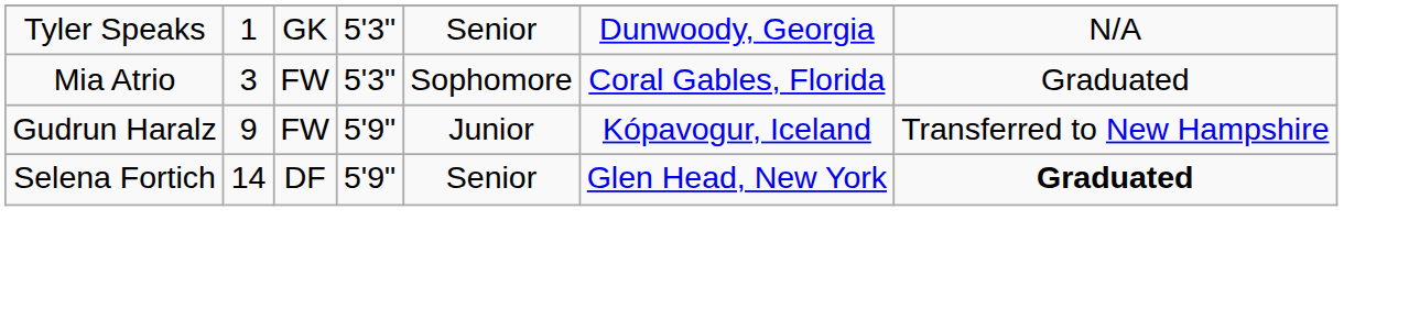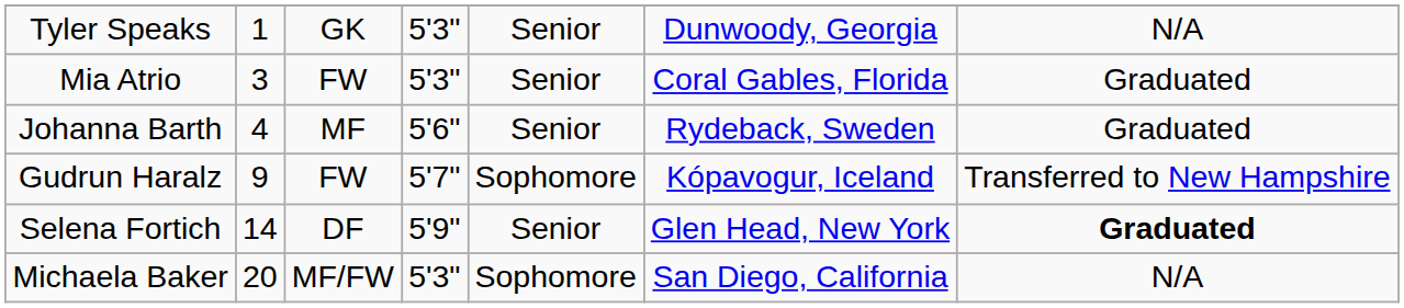 <table class="wikitable sortable" style="text-align:center;" border="1">
 <tr align=center>
 </tr>
 <tr>
 <td>Tyler Speaks</td>
 <td>1</td>
 <td>GK</td>
 <td>5'3"</td>
 <td>Senior</td>
 <td><a href='#'>Dunwoody, Georgia</a></td>
 <td>N/A</td>
 </tr>
 <tr>
 <td>Mia Atrio</td>
 <td>3</td>
 <td>FW</td>
 <td>5'3"</td>
-<td>Sophomore</td>
+<td>Senior</td>
 <td><a href='#'>Coral Gables, Florida</a></td>
+<td>Graduated</td>
+</tr>
+<tr>
+<td>Johanna Barth</td>
+<td>4</td>
+<td>MF</td>
+<td>5'6"</td>
+<td>Senior</td>
+<td><a href='#'>Rydeback, Sweden</a></td>
 <td>Graduated</td>
 </tr>
 <tr>
 <td>Gudrun Haralz</td>
 <td>9</td>
 <td>FW</td>
-<td>5'9"</td>
-<td> Junior</td>
+<td>5'7"</td>
+<td>Sophomore</td>
 <td><a href='#'>Kópavogur, Iceland</a></td>
 <td>Transferred to <a href='#'>New Hampshire</a></td>
 </tr>
 <tr>
 <td>Selena Fortich</td>
 <td>14</td>
 <td>DF</td>
 <td>5'9"</td>
 <td>Senior</td>
 <td><a href='#'>Glen Head, New York</a></td>
 <td><strong>Graduated</strong></td>
 </tr>
+<tr>
+<td>Michaela Baker</td>
+<td>20</td>
+<td>MF/FW</td>
+<td>5'3"</td>
+<td>Sophomore</td>
+<td><a href='#'>San Diego, California</a></td>
+<td>N/A</td>
+</tr>
 </table>
